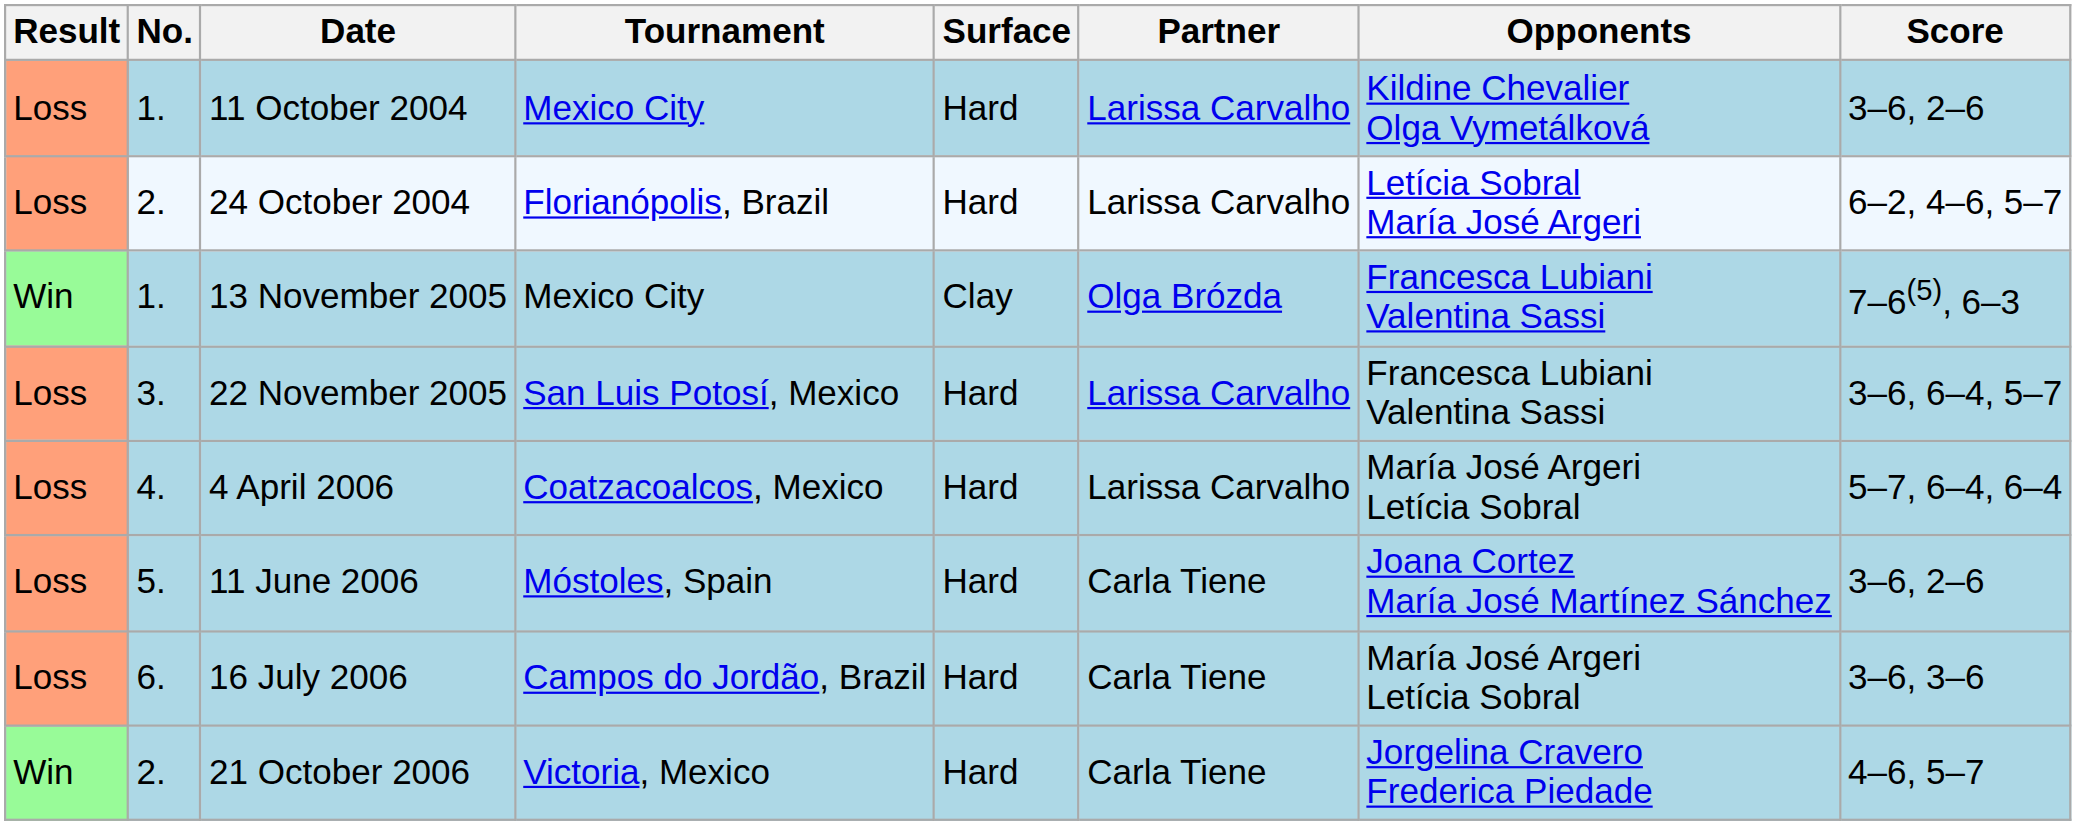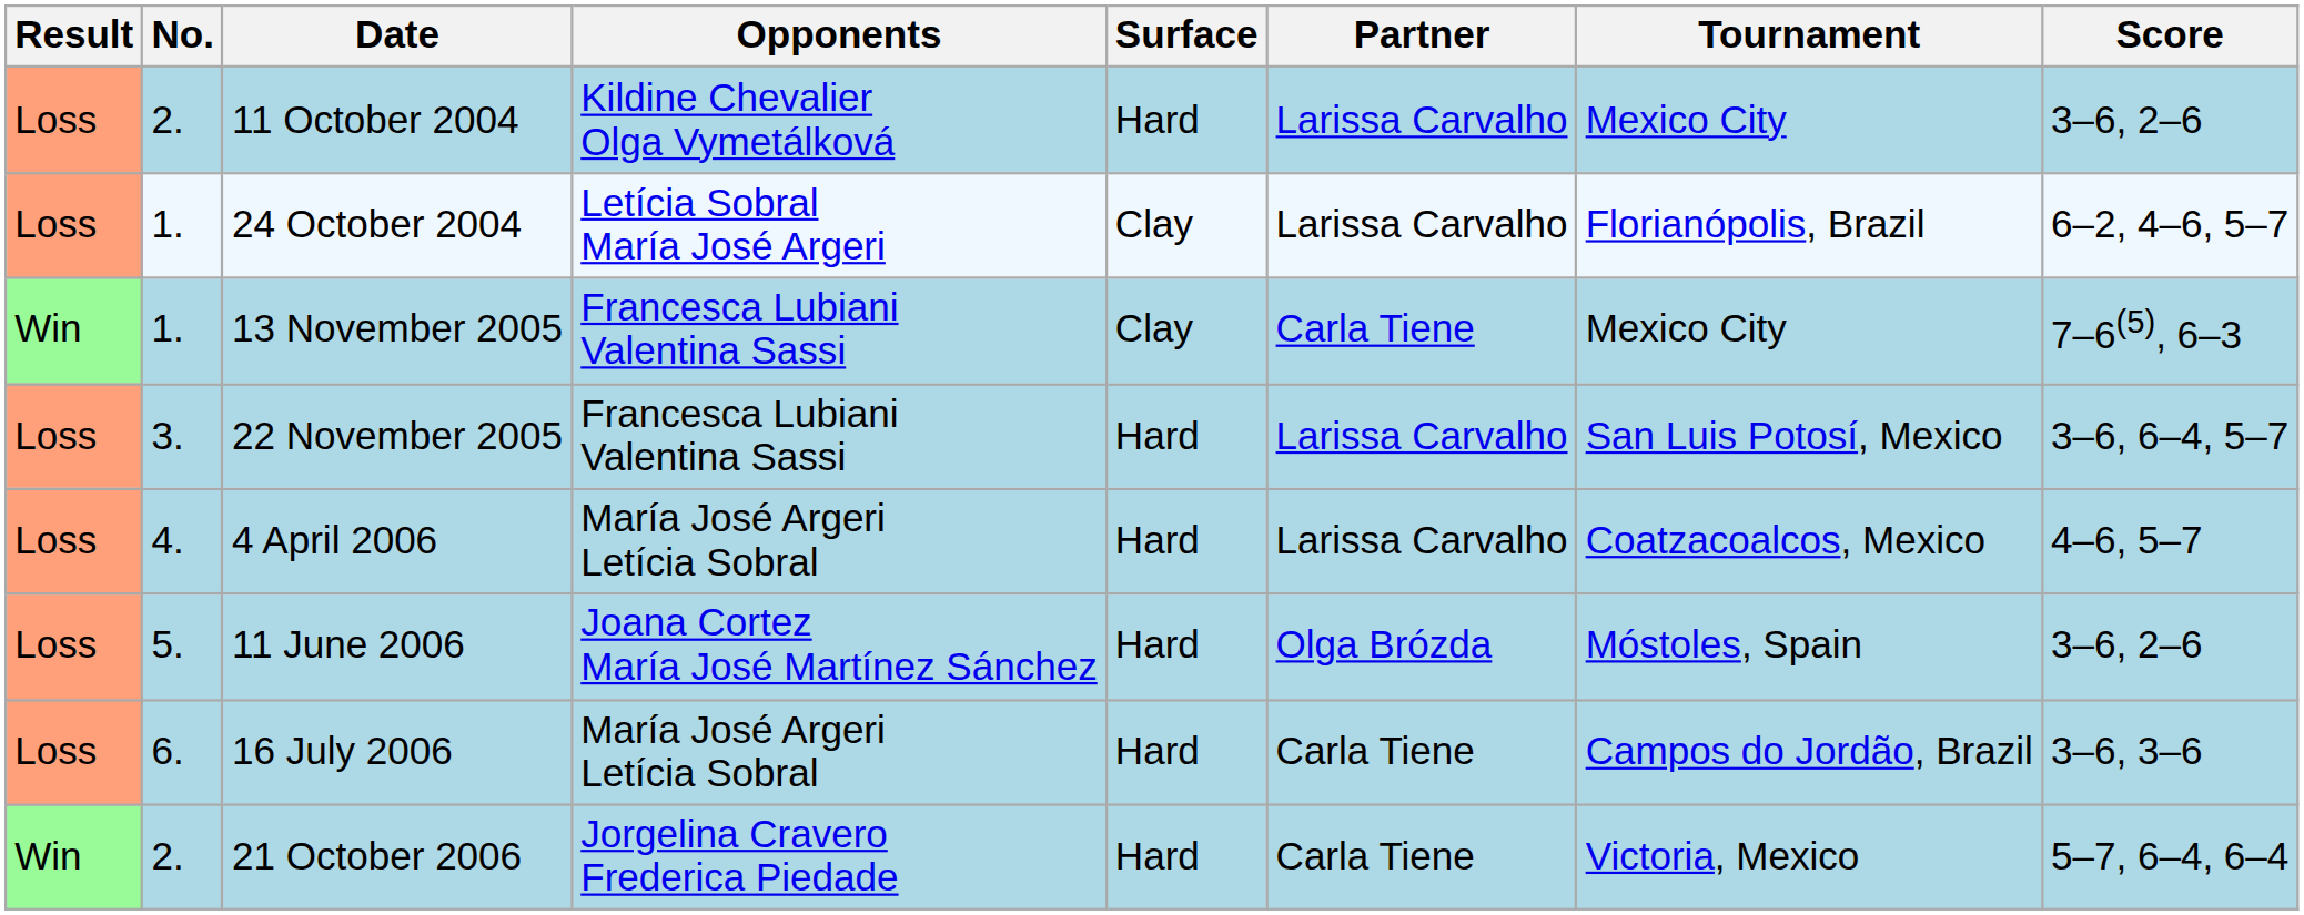 <table class="sortable wikitable">
 <tr>
 <th>Result</th>
 <th>No.</th>
 <th>Date</th>
-<th>Tournament</th>
+<th>Opponents</th>
 <th>Surface</th>
 <th>Partner</th>
-<th>Opponents</th>
+<th>Tournament</th>
 <th class="unsortable">Score</th>
 </tr>
 <tr style="background:lightblue;">
 <td style="background:#ffa07a;">Loss</td>
-<td>1.</td>
+<td>2.</td>
 <td>11 October 2004</td>
-<td><a href='#'>Mexico City</a></td>
+<td> <a href='#'>Kildine Chevalier</a> <br>  <a href='#'>Olga Vymetálková</a></td>
 <td>Hard</td>
 <td> <a href='#'>Larissa Carvalho</a></td>
-<td> <a href='#'>Kildine Chevalier</a> <br>  <a href='#'>Olga Vymetálková</a></td>
+<td><a href='#'>Mexico City</a></td>
 <td>3–6, 2–6</td>
 </tr>
 <tr style="background:#f0f8ff;">
 <td style="background:#ffa07a;">Loss</td>
-<td>2.</td>
+<td>1.</td>
 <td>24 October 2004</td>
+<td> <a href='#'>Letícia Sobral</a> <br>  <a href='#'>María José Argeri</a></td>
+<td>Clay</td>
+<td> Larissa Carvalho</td>
 <td><a href='#'>Florianópolis</a>, Brazil</td>
-<td>Hard</td>
-<td> Larissa Carvalho</td>
-<td> <a href='#'>Letícia Sobral</a> <br>  <a href='#'>María José Argeri</a></td>
 <td>6–2, 4–6, 5–7</td>
 </tr>
 <tr style="background:lightblue;">
 <td bgcolor="98FB98">Win</td>
 <td>1.</td>
 <td>13 November 2005</td>
+<td> <a href='#'>Francesca Lubiani</a> <br>  <a href='#'>Valentina Sassi</a></td>
+<td>Clay</td>
+<td> <a href='#'>Carla Tiene</a></td>
 <td>Mexico City</td>
-<td>Clay</td>
-<td> <a href='#'>Olga Brózda</a></td>
-<td> <a href='#'>Francesca Lubiani</a> <br>  <a href='#'>Valentina Sassi</a></td>
 <td>7–6<sup>(5)</sup>, 6–3</td>
 </tr>
 <tr style="background:lightblue;">
 <td style="background:#ffa07a;">Loss</td>
 <td>3.</td>
 <td>22 November 2005</td>
-<td><a href='#'>San Luis Potosí</a>, Mexico</td>
+<td> Francesca Lubiani <br>  Valentina Sassi</td>
 <td>Hard</td>
 <td> <a href='#'>Larissa Carvalho</a></td>
-<td> Francesca Lubiani <br>  Valentina Sassi</td>
+<td><a href='#'>San Luis Potosí</a>, Mexico</td>
 <td>3–6, 6–4, 5–7</td>
 </tr>
 <tr style="background:lightblue;">
 <td style="background:#ffa07a;">Loss</td>
 <td>4.</td>
 <td>4 April 2006</td>
-<td><a href='#'>Coatzacoalcos</a>, Mexico</td>
+<td> María José Argeri <br>  Letícia Sobral</td>
 <td>Hard</td>
 <td> Larissa Carvalho</td>
-<td> María José Argeri <br>  Letícia Sobral</td>
-<td>5–7, 6–4, 6–4</td>
+<td><a href='#'>Coatzacoalcos</a>, Mexico</td>
+<td>4–6, 5–7</td>
 </tr>
 <tr style="background:lightblue;">
 <td style="background:#ffa07a;">Loss</td>
 <td>5.</td>
 <td>11 June 2006</td>
+<td> <a href='#'>Joana Cortez</a> <br>  <a href='#'>María José Martínez Sánchez</a></td>
+<td>Hard</td>
+<td> <a href='#'>Olga Brózda</a></td>
 <td><a href='#'>Móstoles</a>, Spain</td>
-<td>Hard</td>
-<td> Carla Tiene</td>
-<td> <a href='#'>Joana Cortez</a> <br>  <a href='#'>María José Martínez Sánchez</a></td>
 <td>3–6, 2–6</td>
 </tr>
 <tr style="background:lightblue;">
 <td style="background:#ffa07a;">Loss</td>
 <td>6.</td>
 <td>16 July 2006</td>
-<td><a href='#'>Campos do Jordão</a>, Brazil</td>
+<td> María José Argeri <br>  Letícia Sobral</td>
 <td>Hard</td>
 <td> Carla Tiene</td>
-<td> María José Argeri <br>  Letícia Sobral</td>
+<td><a href='#'>Campos do Jordão</a>, Brazil</td>
 <td>3–6, 3–6</td>
 </tr>
 <tr style="background:lightblue;">
 <td bgcolor="98FB98">Win</td>
 <td>2.</td>
 <td>21 October 2006</td>
-<td><a href='#'>Victoria</a>, Mexico</td>
+<td> <a href='#'>Jorgelina Cravero</a> <br>  <a href='#'>Frederica Piedade</a></td>
 <td>Hard</td>
 <td> Carla Tiene</td>
-<td> <a href='#'>Jorgelina Cravero</a> <br>  <a href='#'>Frederica Piedade</a></td>
-<td>4–6, 5–7</td>
+<td><a href='#'>Victoria</a>, Mexico</td>
+<td>5–7, 6–4, 6–4</td>
 </tr>
 </table>
